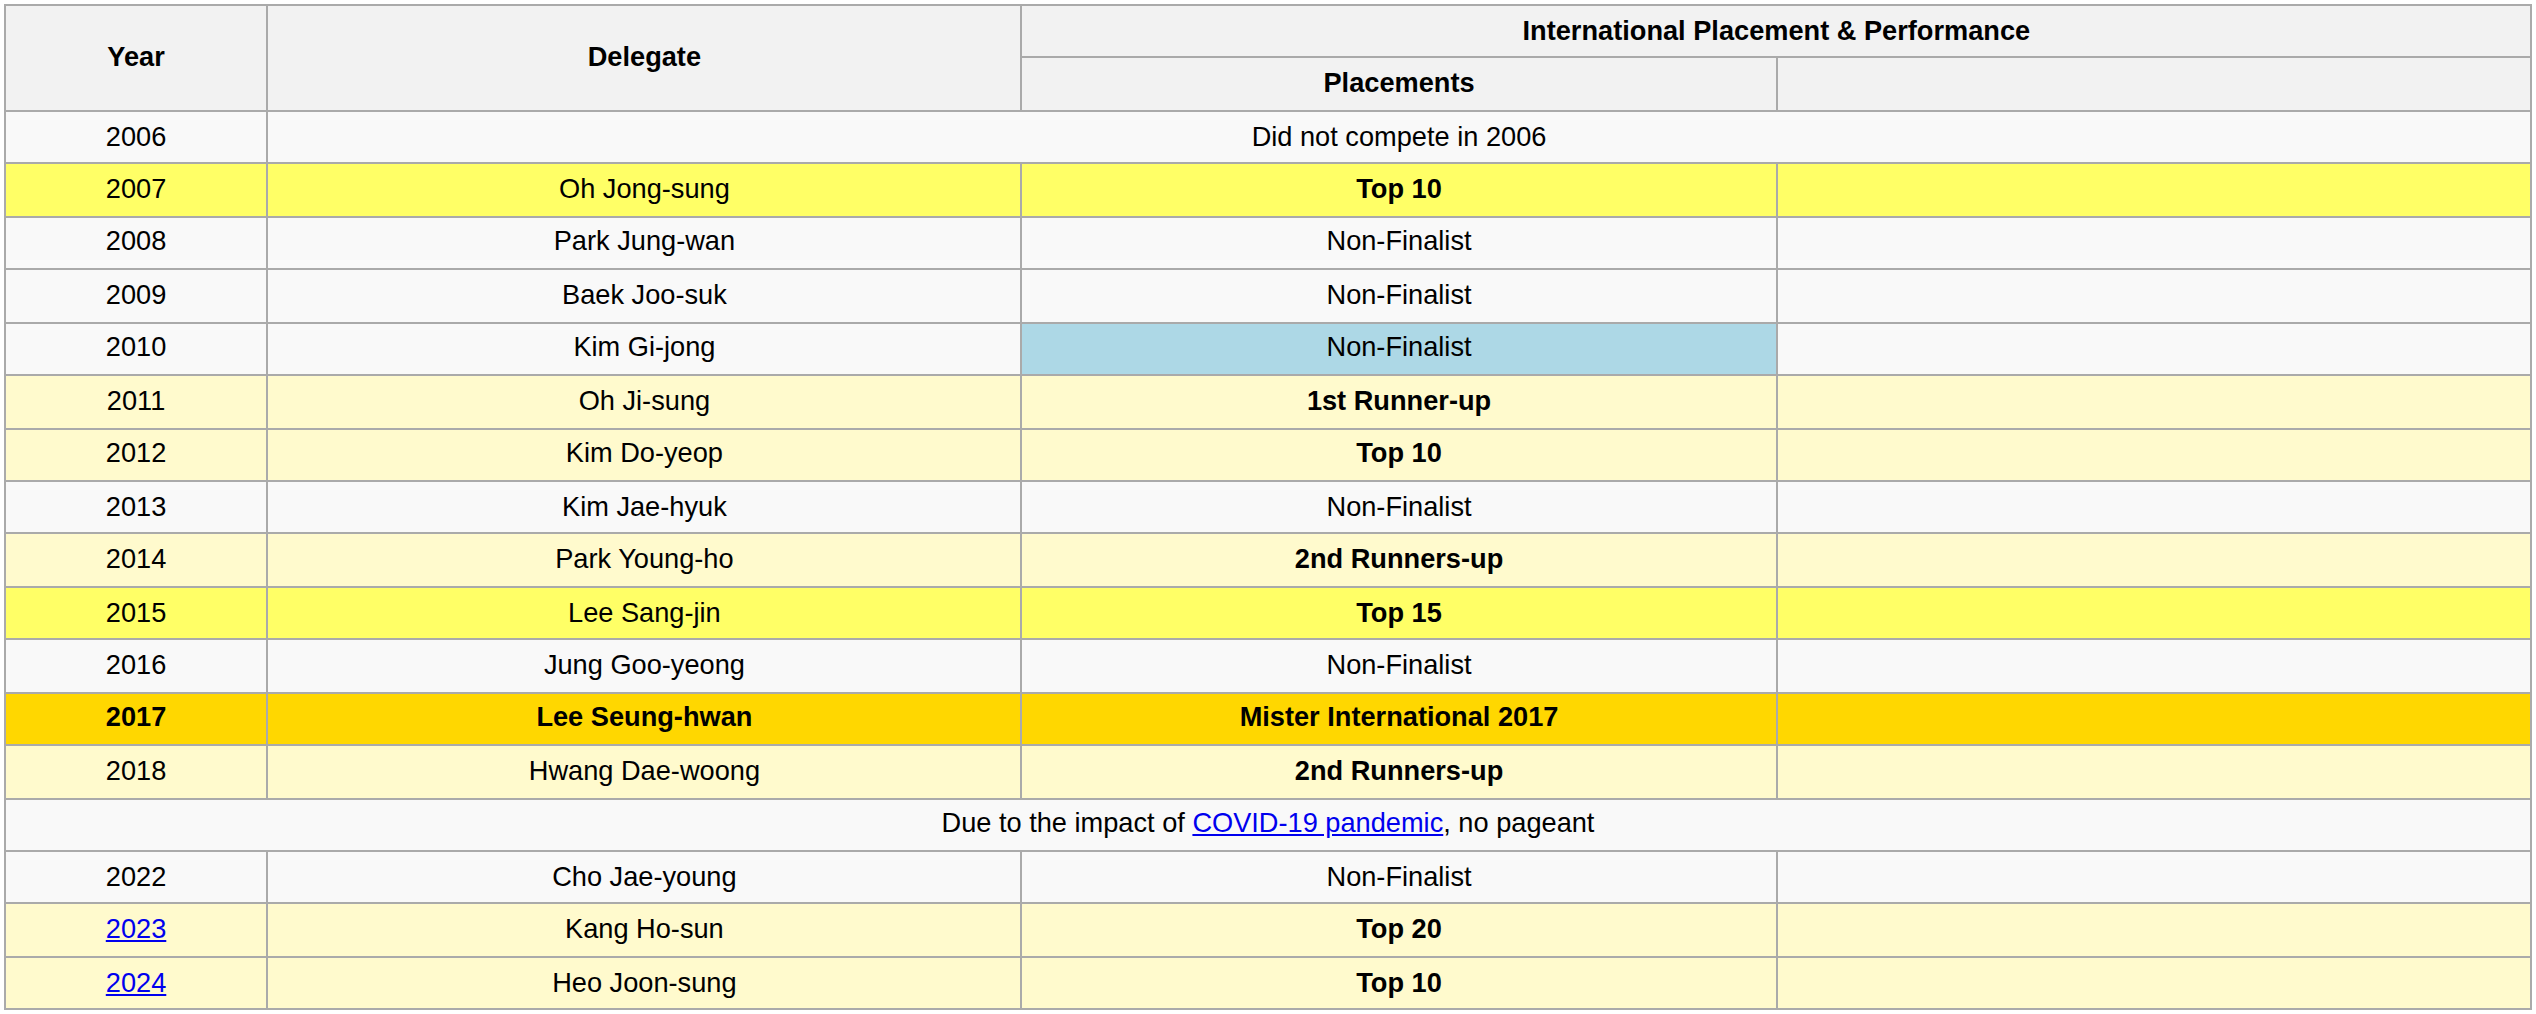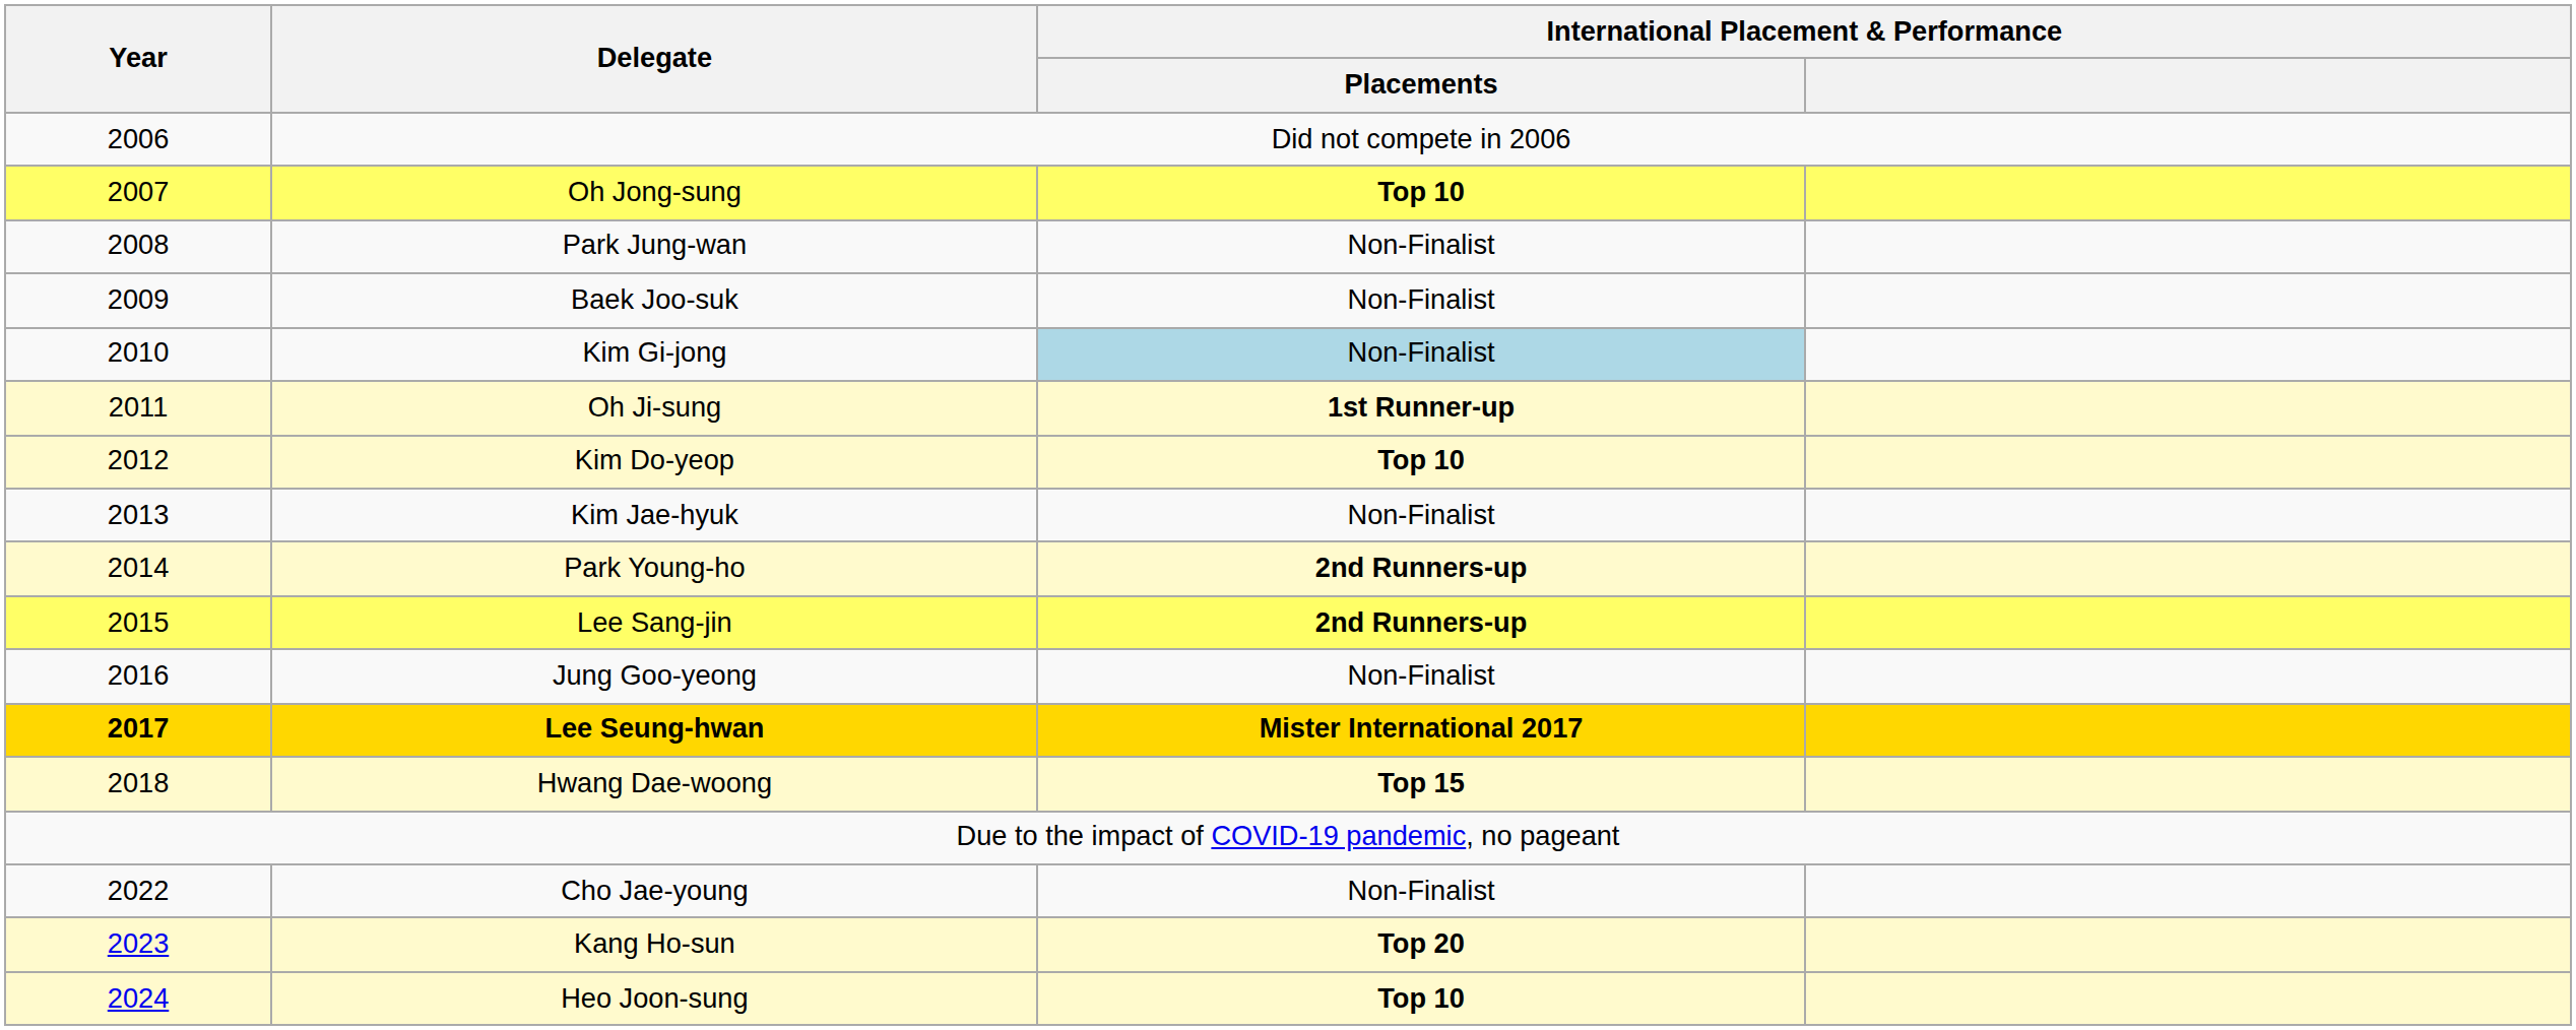 <table class="wikitable" style="text-align:center; line-height:20px; font-size:85%; width:100%;">
 <tr>
 <th rowspan="2"  width=100px>Year</th>
 <th rowspan="2"  width=300px>Delegate</th>
 <th colspan="2"  width=100px>International Placement & Performance</th>
 </tr>
 <tr>
 <th width=300px>Placements</th>
 <th width=300px></th>
 </tr>
 <tr>
 <td>2006</td>
 <td colspan=4>Did not compete in 2006</td>
 </tr>
 <tr style="background-color:#FFFF66;">
 <td>2007</td>
 <td>Oh Jong-sung</td>
 <td><strong>Top 10</strong></td>
 <td></td>
 </tr>
 <tr>
 <td>2008</td>
 <td>Park Jung-wan</td>
 <td>Non-Finalist</td>
 <td></td>
 </tr>
 <tr>
 <td>2009</td>
 <td>Baek Joo-suk</td>
 <td>Non-Finalist</td>
 <td></td>
 </tr>
 <tr>
 <td>2010</td>
 <td>Kim Gi-jong</td>
 <td style="background: lightblue;">Non-Finalist</td>
 <td></td>
 </tr>
 <tr style="background-color:#FFFACD; ">
 <td>2011</td>
 <td>Oh Ji-sung</td>
 <td><strong>1st Runner-up</strong></td>
 <td style="background:;"></td>
 </tr>
 <tr style="background-color:#FFFACD; ">
 <td>2012</td>
 <td>Kim Do-yeop</td>
 <td><strong>Top 10</strong></td>
 <td></td>
 </tr>
 <tr>
 <td>2013</td>
 <td>Kim Jae-hyuk</td>
 <td>Non-Finalist</td>
 <td></td>
 </tr>
 <tr style="background-color:#FFFACD; ">
 <td>2014</td>
 <td>Park Young-ho</td>
 <td><strong>2nd Runners-up</strong></td>
 <td style="background:;"></td>
 </tr>
 <tr style="background-color:#FFFF66;">
 <td>2015</td>
 <td>Lee Sang-jin</td>
-<td><strong>Top 15</strong></td>
+<td><strong>2nd Runners-up</strong></td>
 <td></td>
 </tr>
 <tr>
 <td>2016</td>
 <td>Jung Goo-yeong</td>
 <td>Non-Finalist</td>
 <td></td>
 </tr>
 <tr align="center" style="background:gold; font-weight: bold">
 <td>2017</td>
 <td><strong>Lee Seung-hwan</strong></td>
 <td><strong>Mister International 2017</strong></td>
 <td></td>
 </tr>
 <tr style="background-color:#FFFACD; ">
 <td>2018</td>
 <td>Hwang Dae-woong</td>
-<td><strong>2nd Runners-up</strong></td>
+<td><strong>Top 15</strong></td>
 <td style="background:;"></td>
 </tr>
 <tr>
 <td colspan=6>Due to the impact of <a href='#'>COVID-19 pandemic</a>, no pageant</td>
 </tr>
 <tr>
 <td>2022</td>
 <td>Cho Jae-young</td>
 <td>Non-Finalist</td>
 <td></td>
 </tr>
 <tr style="background-color:#FFFACD; ">
 <td><a href='#'>2023</a></td>
 <td>Kang Ho-sun</td>
 <td><strong>Top 20</strong></td>
 <td style="background:;"></td>
 </tr>
 <tr style="background-color:#FFFACD; ">
 <td><a href='#'>2024</a></td>
 <td>Heo Joon-sung</td>
 <td><strong>Top 10</strong></td>
 <td></td>
 </tr>
 </table>
